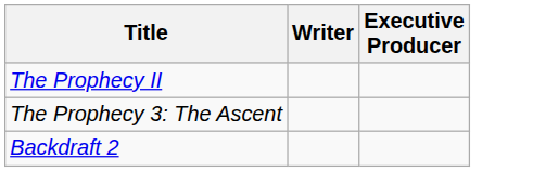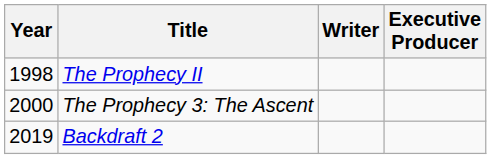 <table class="wikitable">
 <tr>
+<th>Year</th>
 <th>Title</th>
 <th>Writer</th>
 <th>Executive<br>Producer</th>
 </tr>
 <tr>
+<td>1998</td>
 <td><em><a href='#'>The Prophecy II</a></em></td>
 <td></td>
 <td></td>
 </tr>
 <tr>
+<td>2000</td>
 <td><em>The Prophecy 3: The Ascent</em></td>
 <td></td>
 <td></td>
 </tr>
 <tr>
+<td>2019</td>
 <td><em><a href='#'>Backdraft 2</a></em></td>
 <td></td>
 <td></td>
 </tr>
 </table>
